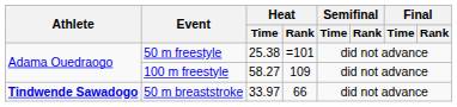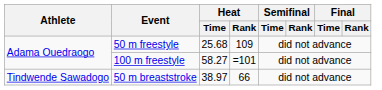 <table class="wikitable" style="text-align:center; font-size:90%">
 <tr>
 <th rowspan="2">Athlete</th>
 <th rowspan="2">Event</th>
 <th colspan="2">Heat</th>
 <th colspan="2">Semifinal</th>
 <th colspan="2">Final</th>
 </tr>
 <tr style="font-size:95%">
 <th>Time</th>
 <th>Rank</th>
 <th>Time</th>
 <th>Rank</th>
 <th>Time</th>
 <th>Rank</th>
 </tr>
 <tr>
 <td align=left rowspan=2><a href='#'>Adama Ouedraogo</a></td>
 <td align=left><a href='#'>50 m freestyle</a></td>
-<td>25.38</td>
-<td>=101</td>
+<td>25.68</td>
+<td>109</td>
 <td colspan=4>did not advance</td>
 </tr>
 <tr>
 <td align=left><a href='#'>100 m freestyle</a></td>
 <td>58.27</td>
-<td>109</td>
+<td>=101</td>
 <td colspan=4>did not advance</td>
 </tr>
 <tr>
-<td align=left><strong><a href='#'>Tindwende Sawadogo</a></strong></td>
+<td align=left><a href='#'>Tindwende Sawadogo</a></td>
 <td align=left><a href='#'>50 m breaststroke</a></td>
-<td>33.97</td>
+<td>38.97</td>
 <td>66</td>
 <td colspan=4>did not advance</td>
 </tr>
 </table>
